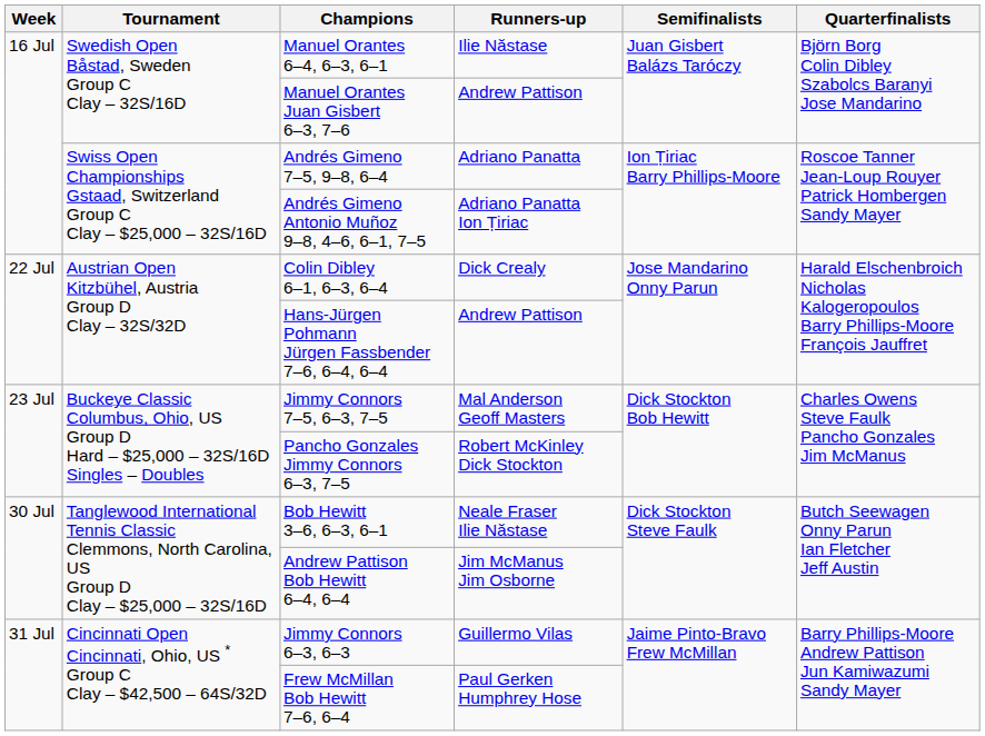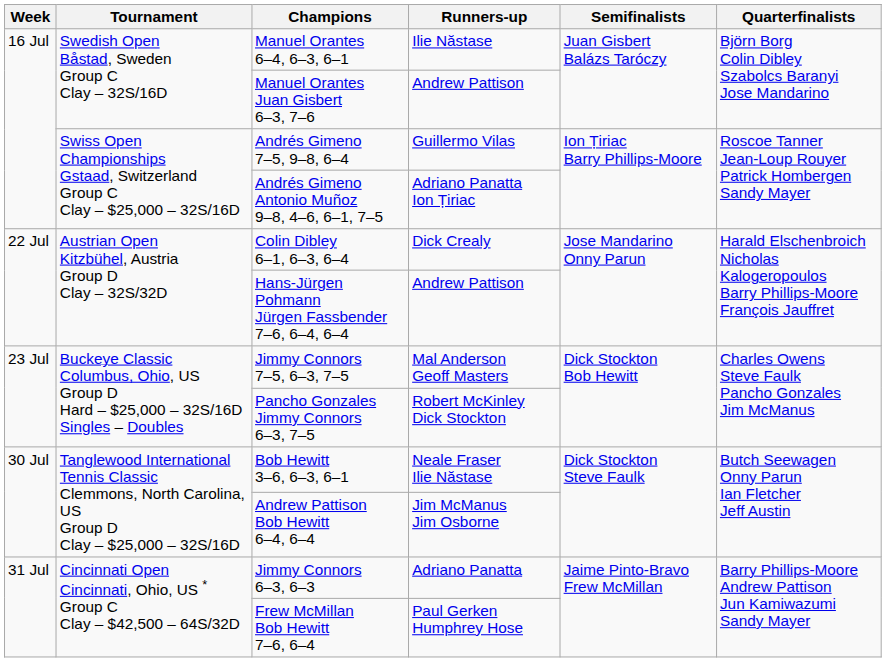 <table class=wikitable style=font-size:95%>
 <tr>
 <th style="width:48px;">Week</th>
 <th style="width:250px;">Tournament</th>
 <th style="width:200px;">Champions</th>
 <th style="width:200px;">Runners-up</th>
 <th style="width:190px;">Semifinalists</th>
 <th style="width:190px;">Quarterfinalists</th>
 </tr>
 <tr valign=top>
 <td rowspan=4>16 Jul</td>
 <td rowspan=2><a href='#'>Swedish Open</a> <br> <a href='#'>Båstad</a>, Sweden <br> Group C <br> Clay – 32S/16D</td>
 <td> <a href='#'>Manuel Orantes</a> <br> 6–4, 6–3, 6–1</td>
 <td> <a href='#'>Ilie Năstase</a></td>
 <td rowspan=2> <a href='#'>Juan Gisbert</a> <br>  <a href='#'>Balázs Taróczy</a></td>
 <td rowspan=2> <a href='#'>Björn Borg</a> <br>  <a href='#'>Colin Dibley</a> <br>  <a href='#'>Szabolcs Baranyi</a> <br>  <a href='#'>Jose Mandarino</a></td>
 </tr>
 <tr valign=top>
 <td> <a href='#'>Manuel Orantes</a> <br>  <a href='#'>Juan Gisbert</a> <br> 6–3, 7–6</td>
 <td> <a href='#'>Andrew Pattison</a></td>
 </tr>
 <tr valign=top>
 <td rowspan=2><a href='#'>Swiss Open Championships</a> <br> <a href='#'>Gstaad</a>, Switzerland <br> Group C <br> Clay – $25,000 – 32S/16D</td>
 <td> <a href='#'>Andrés Gimeno</a> <br> 7–5, 9–8, 6–4</td>
-<td> <a href='#'>Adriano Panatta</a></td>
+<td> <a href='#'>Guillermo Vilas</a></td>
 <td rowspan=2> <a href='#'>Ion Țiriac</a> <br>  <a href='#'>Barry Phillips-Moore</a></td>
 <td rowspan=2> <a href='#'>Roscoe Tanner</a> <br>  <a href='#'>Jean-Loup Rouyer</a> <br>  <a href='#'>Patrick Hombergen</a> <br>  <a href='#'>Sandy Mayer</a></td>
 </tr>
 <tr valign=top>
 <td> <a href='#'>Andrés Gimeno</a> <br>  <a href='#'>Antonio Muñoz</a> <br> 9–8, 4–6, 6–1, 7–5</td>
 <td> <a href='#'>Adriano Panatta</a> <br>  <a href='#'>Ion Țiriac</a></td>
 </tr>
 <tr valign=top>
 <td rowspan=2>22 Jul</td>
 <td rowspan=2><a href='#'>Austrian Open</a> <br> <a href='#'>Kitzbühel</a>, Austria <br> Group D <br> Clay – 32S/32D</td>
 <td> <a href='#'>Colin Dibley</a> <br> 6–1, 6–3, 6–4</td>
 <td> <a href='#'>Dick Crealy</a></td>
 <td rowspan=2> <a href='#'>Jose Mandarino</a> <br>  <a href='#'>Onny Parun</a></td>
 <td rowspan=2> <a href='#'>Harald Elschenbroich</a> <br>  <a href='#'>Nicholas Kalogeropoulos</a> <br>  <a href='#'>Barry Phillips-Moore</a> <br>  <a href='#'>François Jauffret</a></td>
 </tr>
 <tr valign=top>
 <td> <a href='#'>Hans-Jürgen Pohmann</a> <br>  <a href='#'>Jürgen Fassbender</a> <br> 7–6, 6–4, 6–4</td>
 <td> <a href='#'>Andrew Pattison</a></td>
 </tr>
 <tr valign=top>
 <td rowspan=2>23 Jul</td>
 <td rowspan=2><a href='#'>Buckeye Classic</a><br><a href='#'>Columbus, Ohio</a>, US <br> Group D <br> Hard – $25,000 – 32S/16D <br> <a href='#'>Singles</a> – <a href='#'>Doubles</a></td>
 <td> <a href='#'>Jimmy Connors</a> <br> 7–5, 6–3, 7–5</td>
 <td> <a href='#'>Mal Anderson</a> <br>  <a href='#'>Geoff Masters</a></td>
 <td rowspan=2> <a href='#'>Dick Stockton</a> <br>  <a href='#'>Bob Hewitt</a></td>
 <td rowspan=2> <a href='#'>Charles Owens</a> <br>  <a href='#'>Steve Faulk</a> <br>  <a href='#'>Pancho Gonzales</a> <br>  <a href='#'>Jim McManus</a></td>
 </tr>
 <tr valign=top>
 <td> <a href='#'>Pancho Gonzales</a> <br>  <a href='#'>Jimmy Connors</a> <br> 6–3, 7–5</td>
 <td> <a href='#'>Robert McKinley</a> <br>  <a href='#'>Dick Stockton</a></td>
 </tr>
 <tr valign=top>
 <td rowspan=2>30 Jul</td>
 <td rowspan=2><a href='#'>Tanglewood International Tennis Classic</a><br>Clemmons, North Carolina, US <br> Group D <br> Clay – $25,000 – 32S/16D</td>
 <td> <a href='#'>Bob Hewitt</a> <br> 3–6, 6–3, 6–1</td>
 <td> <a href='#'>Neale Fraser</a> <br>  <a href='#'>Ilie Năstase</a></td>
 <td rowspan=2> <a href='#'>Dick Stockton</a> <br>  <a href='#'>Steve Faulk</a></td>
 <td rowspan=2> <a href='#'>Butch Seewagen</a> <br>  <a href='#'>Onny Parun</a> <br>  <a href='#'>Ian Fletcher</a> <br>  <a href='#'>Jeff Austin</a></td>
 </tr>
 <tr valign=top>
 <td> <a href='#'>Andrew Pattison</a> <br>  <a href='#'>Bob Hewitt</a> <br> 6–4, 6–4</td>
 <td> <a href='#'>Jim McManus</a> <br>  <a href='#'>Jim Osborne</a></td>
 </tr>
 <tr valign=top>
 <td rowspan=2>31 Jul</td>
 <td rowspan=2><a href='#'>Cincinnati Open</a> <br> <a href='#'>Cincinnati</a>, Ohio, US <sup>*</sup> <br> Group C <br> Clay – $42,500 – 64S/32D</td>
 <td> <a href='#'>Jimmy Connors</a> <br> 6–3, 6–3</td>
-<td> <a href='#'>Guillermo Vilas</a></td>
+<td> <a href='#'>Adriano Panatta</a></td>
 <td rowspan=2> <a href='#'>Jaime Pinto-Bravo</a> <br>  <a href='#'>Frew McMillan</a></td>
 <td rowspan=2> <a href='#'>Barry Phillips-Moore</a> <br>  <a href='#'>Andrew Pattison</a> <br>  <a href='#'>Jun Kamiwazumi</a> <br>  <a href='#'>Sandy Mayer</a></td>
 </tr>
 <tr valign=top>
 <td> <a href='#'>Frew McMillan</a> <br>  <a href='#'>Bob Hewitt</a> <br> 7–6, 6–4</td>
 <td> <a href='#'>Paul Gerken</a> <br>  <a href='#'>Humphrey Hose</a></td>
 </tr>
 </table>
